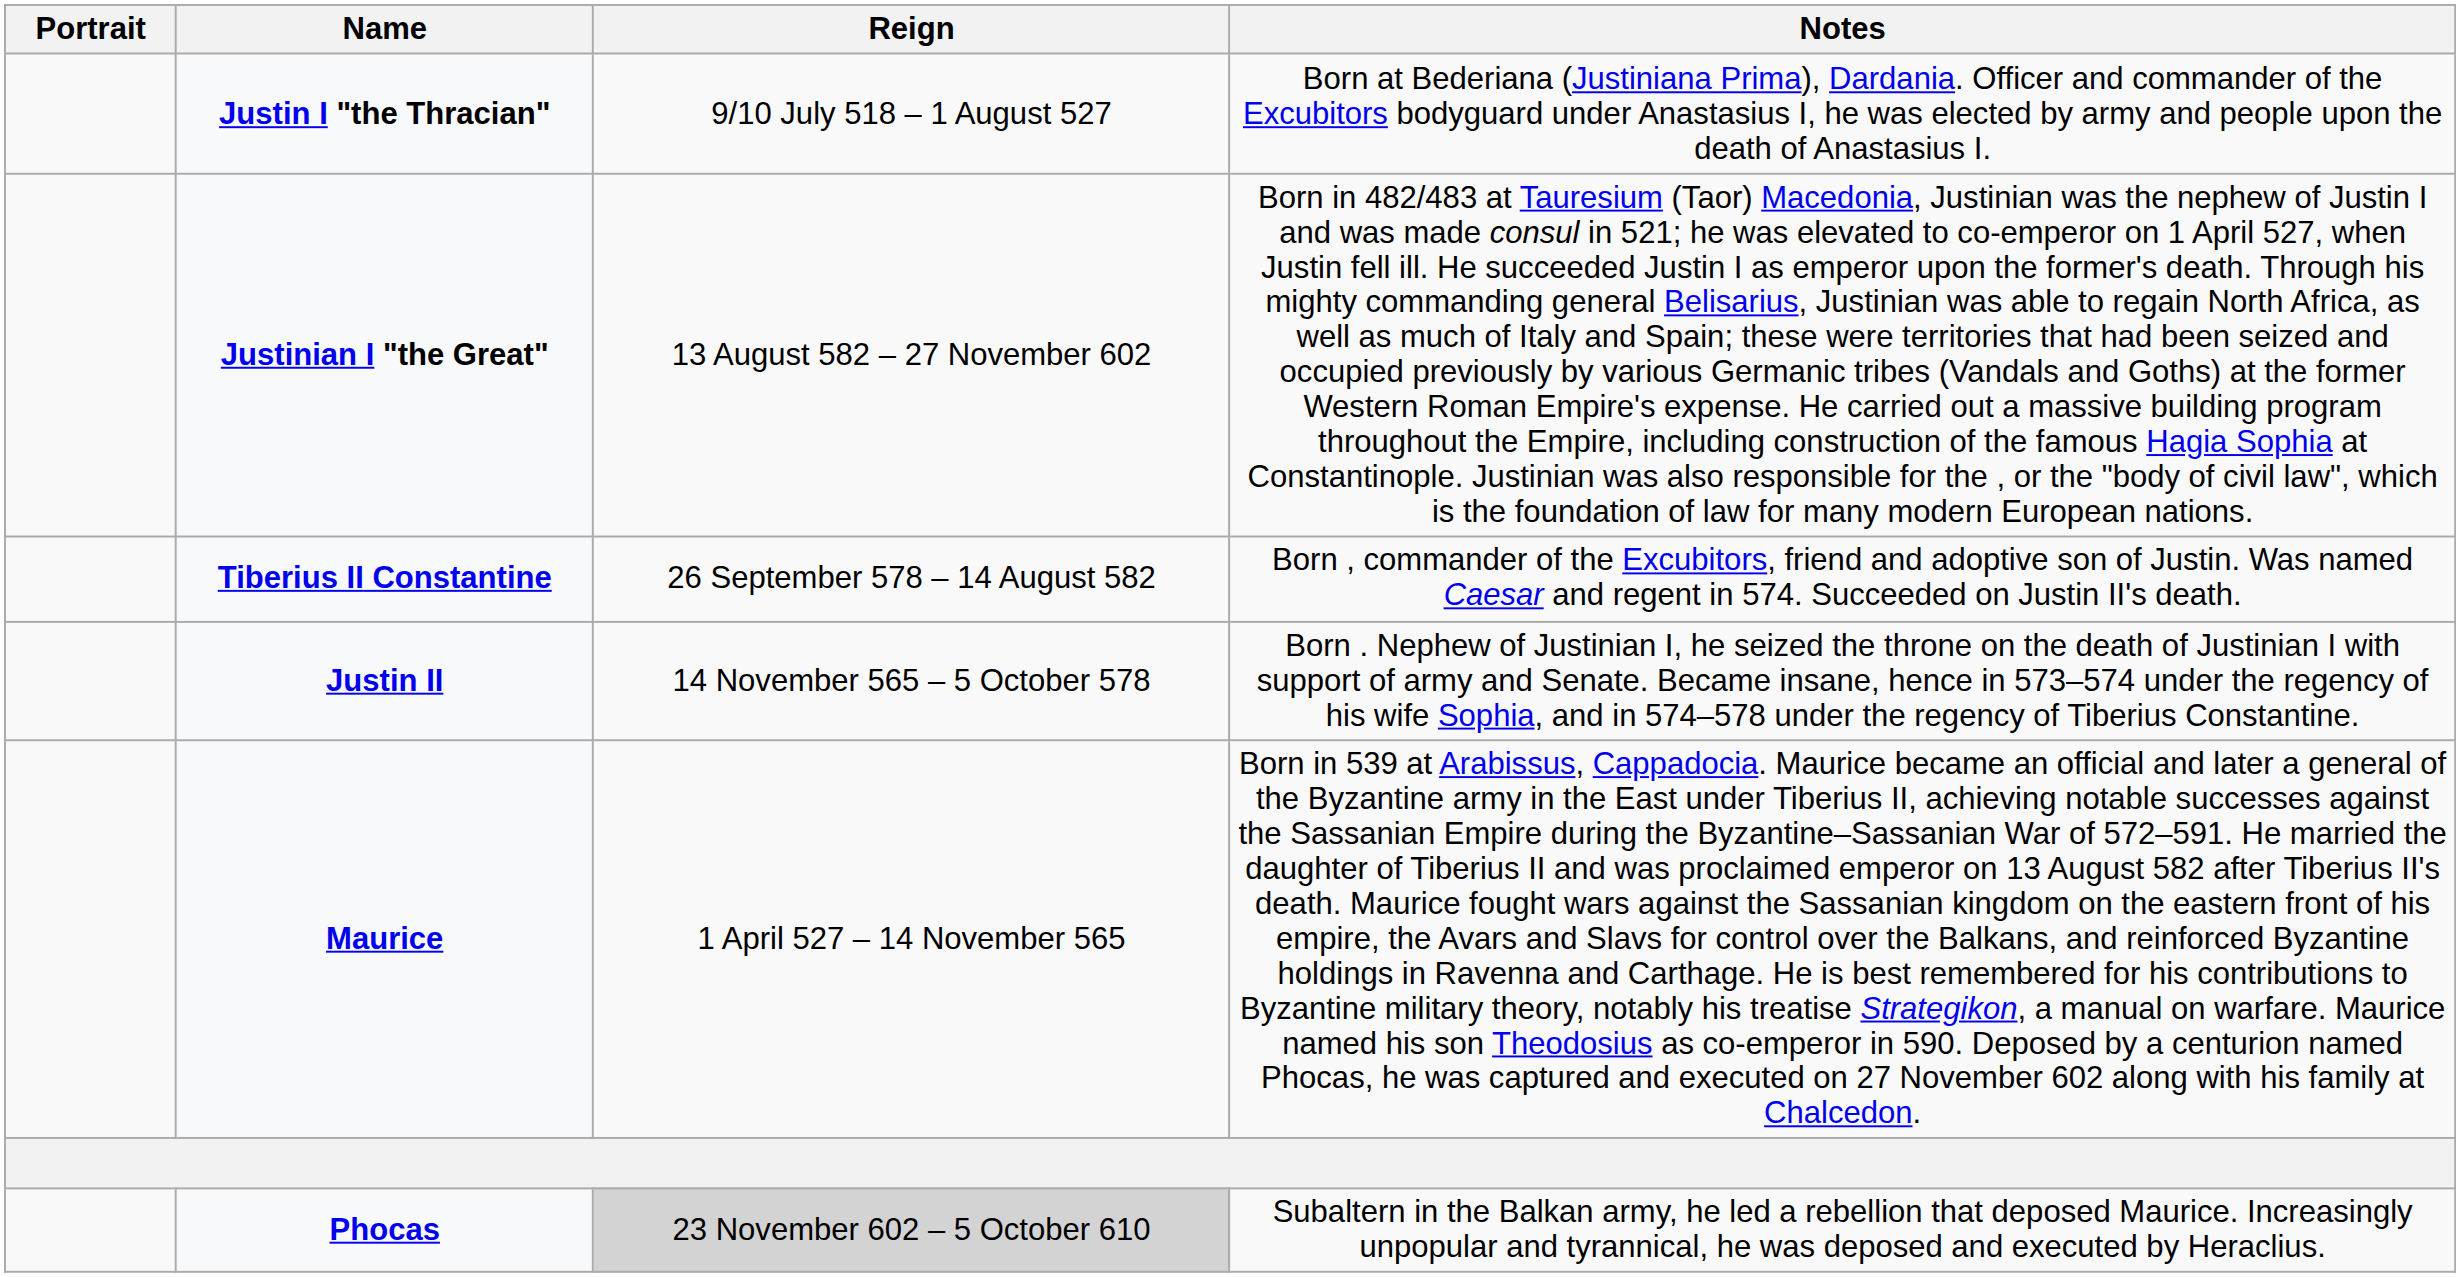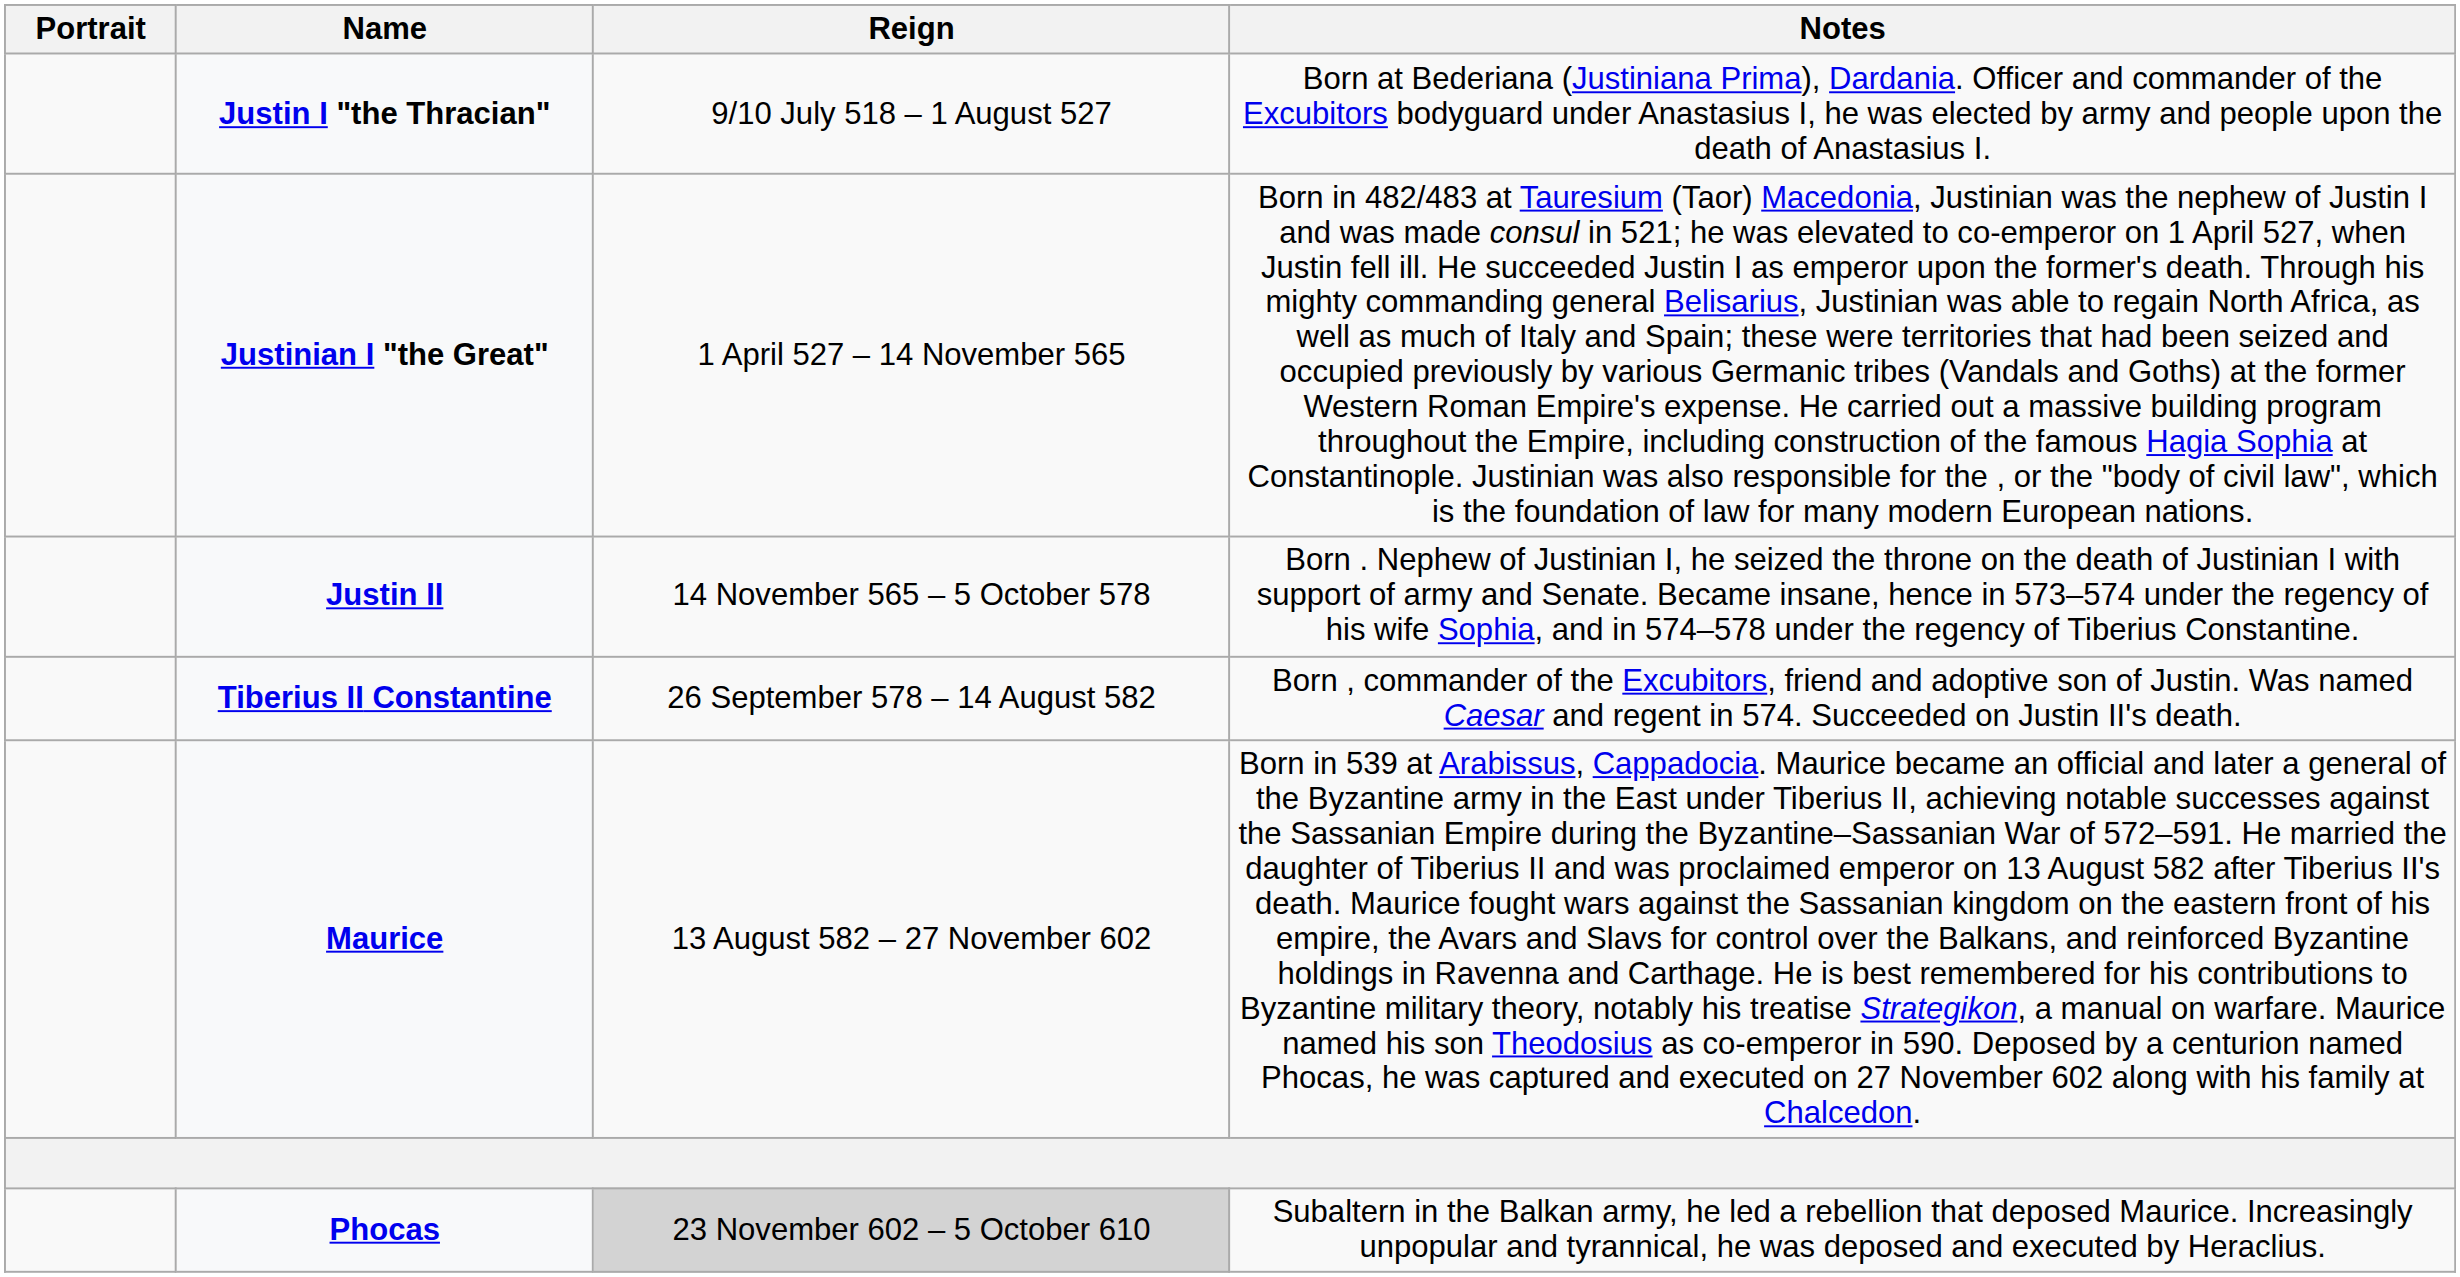 <table class="wikitable plainrowheaders" style="width:100%; text-align:center">
 <tr>
 <th scope=col width="7%">Portrait</th>
 <th scope=col width="17%">Name</th>
 <th scope=col width="26%">Reign</th>
 <th scope=col width="50%">Notes</th>
 </tr>
 <tr>
 <td></td>
 <th scope=row style="text-align:center; background:#F8F9FA"><strong><a href='#'>Justin I</a></strong> "the Thracian"<br></th>
 <td>9/10 July 518 – 1 August 527<br></td>
 <td>Born  at Bederiana (<a href='#'>Justiniana Prima</a>), <a href='#'>Dardania</a>. Officer and commander of the <a href='#'>Excubitors</a> bodyguard under Anastasius I, he was elected by army and people upon the death of Anastasius I.</td>
 </tr>
 <tr>
 <td></td>
 <th scope=row style="text-align:center; background:#F8F9FA"><strong><a href='#'>Justinian I</a></strong> "the Great"<br></th>
-<td>13 August 582 – 27 November 602<br></td>
+<td>1 April 527 – 14 November 565<br></td>
 <td>Born in 482/483 at <a href='#'>Tauresium</a> (Taor) <a href='#'>Macedonia</a>, Justinian was the nephew of Justin I and was made <em>consul</em> in 521; he was elevated to co-emperor on 1 April 527, when Justin fell ill. He succeeded Justin I as emperor upon the former's death. Through his mighty commanding general <a href='#'>Belisarius</a>, Justinian was able to regain North Africa, as well as much of Italy and Spain; these were territories that had been seized and occupied previously by various Germanic tribes (Vandals and Goths) at the former Western Roman Empire's expense. He carried out a massive building program throughout the Empire, including construction of the famous <a href='#'>Hagia Sophia</a> at Constantinople. Justinian was also responsible for the , or the "body of civil law", which is the foundation of law for many modern European nations.</td>
+</tr>
+<tr>
+<td></td>
+<th scope=row style="text-align:center; background:#F8F9FA"><strong><a href='#'>Justin II</a></strong><br></th>
+<td>14 November 565 – 5 October 578<br></td>
+<td>Born . Nephew of Justinian I, he seized the throne on the death of Justinian I with support of army and Senate. Became insane, hence in 573–574 under the regency of his wife <a href='#'>Sophia</a>, and in 574–578 under the regency of Tiberius Constantine.</td>
 </tr>
 <tr>
 <td></td>
 <th scope=row style="text-align:center; background:#F8F9FA"><a href='#'><strong>Tiberius II</strong> Constantine</a><br></th>
 <td>26 September 578 – 14 August 582<br></td>
 <td>Born , commander of the <a href='#'>Excubitors</a>, friend and adoptive son of Justin. Was named <em><a href='#'>Caesar</a></em> and regent in 574. Succeeded on Justin II's death.</td>
 </tr>
 <tr>
 <td></td>
-<th scope=row style="text-align:center; background:#F8F9FA"><strong><a href='#'>Justin II</a></strong><br></th>
-<td>14 November 565 – 5 October 578<br></td>
-<td>Born . Nephew of Justinian I, he seized the throne on the death of Justinian I with support of army and Senate. Became insane, hence in 573–574 under the regency of his wife <a href='#'>Sophia</a>, and in 574–578 under the regency of Tiberius Constantine.</td>
-</tr>
-<tr>
-<td></td>
 <th scope=row style="text-align:center; background:#F8F9FA"><strong><a href='#'>Maurice</a></strong><br></th>
-<td>1 April 527 – 14 November 565<br></td>
+<td>13 August 582 – 27 November 602<br></td>
 <td>Born in 539 at <a href='#'>Arabissus</a>, <a href='#'>Cappadocia</a>. Maurice became an official and later a general of the Byzantine army in the East under Tiberius II, achieving notable successes against the Sassanian Empire during the Byzantine–Sassanian War of 572–591. He married the daughter of Tiberius II and was proclaimed emperor on 13 August 582 after Tiberius II's death. Maurice fought wars against the Sassanian kingdom on the eastern front of his empire, the Avars and Slavs for control over the Balkans, and reinforced Byzantine holdings in Ravenna and Carthage. He is best remembered for his contributions to Byzantine military theory, notably his treatise <a href='#'><em>Strategikon</em></a>, a manual on warfare. Maurice named his son <a href='#'>Theodosius</a> as co-emperor in 590. Deposed by a centurion named Phocas, he was captured and executed on 27 November 602 along with his family at <a href='#'>Chalcedon</a>.</td>
 </tr>
 <tr>
 <th colspan=4> </th>
 </tr>
 <tr>
 <td></td>
 <th scope=row style="text-align:center; background:#F8F9FA"><strong><a href='#'>Phocas</a></strong><br></th>
 <td style="background: lightgrey;">23 November 602 – 5 October 610<br></td>
 <td>Subaltern in the Balkan army, he led a rebellion that deposed Maurice. Increasingly unpopular and tyrannical, he was deposed and executed by Heraclius.</td>
 </tr>
 </table>
